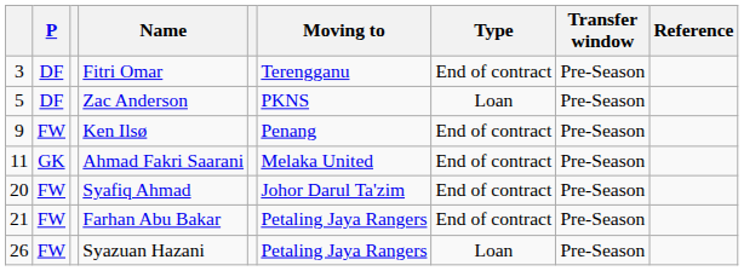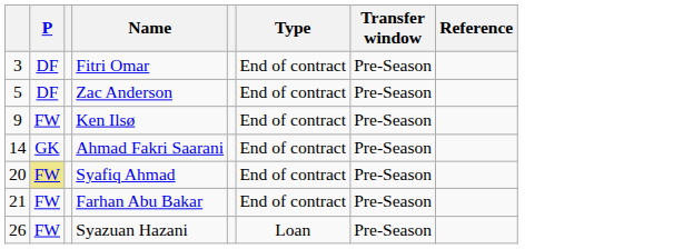 <table class="wikitable sortable" style="text-align:center;">
 <tr>
 <th></th>
 <th><a href='#'>P</a></th>
 <th></th>
 <th>Name</th>
 <th></th>
-<th>Moving to</th>
 <th>Type</th>
 <th>Transfer<br>window</th>
 <th>Reference</th>
 </tr>
 <tr>
 <td>3</td>
 <td><a href='#'>DF</a></td>
 <td></td>
 <td align=left><a href='#'>Fitri Omar</a></td>
 <td></td>
-<td align=left> <a href='#'>Terengganu</a></td>
 <td>End of contract</td>
 <td>Pre-Season</td>
 <td></td>
 </tr>
 <tr>
 <td>5</td>
 <td><a href='#'>DF</a></td>
 <td></td>
 <td align=left><a href='#'>Zac Anderson</a></td>
 <td></td>
-<td align=left> <a href='#'>PKNS</a></td>
-<td>Loan</td>
+<td>End of contract</td>
 <td>Pre-Season</td>
 <td></td>
 </tr>
 <tr>
 <td>9</td>
 <td><a href='#'>FW</a></td>
 <td></td>
 <td align=left><a href='#'>Ken Ilsø</a></td>
 <td></td>
-<td align=left> <a href='#'>Penang</a></td>
 <td>End of contract</td>
 <td>Pre-Season</td>
 <td></td>
 </tr>
 <tr>
-<td>11</td>
+<td>14</td>
 <td><a href='#'>GK</a></td>
 <td></td>
 <td align=left><a href='#'>Ahmad Fakri Saarani</a></td>
 <td></td>
-<td align=left> <a href='#'>Melaka United</a></td>
 <td>End of contract</td>
 <td>Pre-Season</td>
 <td></td>
 </tr>
 <tr>
 <td>20</td>
-<td><a href='#'>FW</a></td>
+<td style="background: khaki;"><a href='#'>FW</a></td>
 <td></td>
 <td align=left><a href='#'>Syafiq Ahmad</a></td>
 <td></td>
-<td align=left> <a href='#'>Johor Darul Ta'zim</a></td>
 <td>End of contract</td>
 <td>Pre-Season</td>
 <td></td>
 </tr>
 <tr>
 <td>21</td>
 <td><a href='#'>FW</a></td>
 <td></td>
 <td align=left><a href='#'>Farhan Abu Bakar</a></td>
 <td></td>
-<td align=left> <a href='#'>Petaling Jaya Rangers</a></td>
 <td>End of contract</td>
 <td>Pre-Season</td>
 <td></td>
 </tr>
 <tr>
 <td>26</td>
 <td><a href='#'>FW</a></td>
 <td></td>
 <td align=left>Syazuan Hazani</td>
 <td></td>
-<td align=left> <a href='#'>Petaling Jaya Rangers</a></td>
 <td>Loan</td>
 <td>Pre-Season</td>
 <td></td>
 </tr>
 </table>
